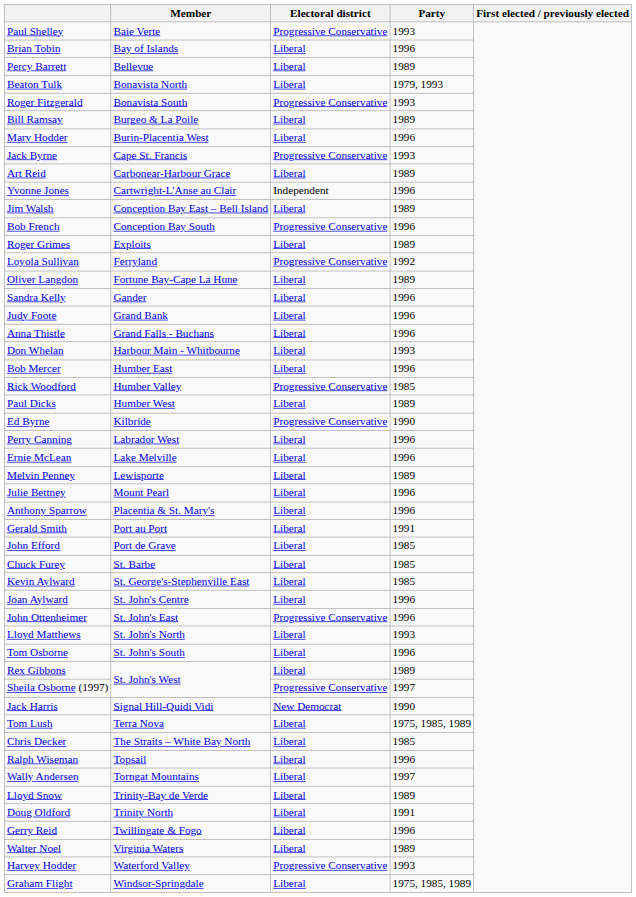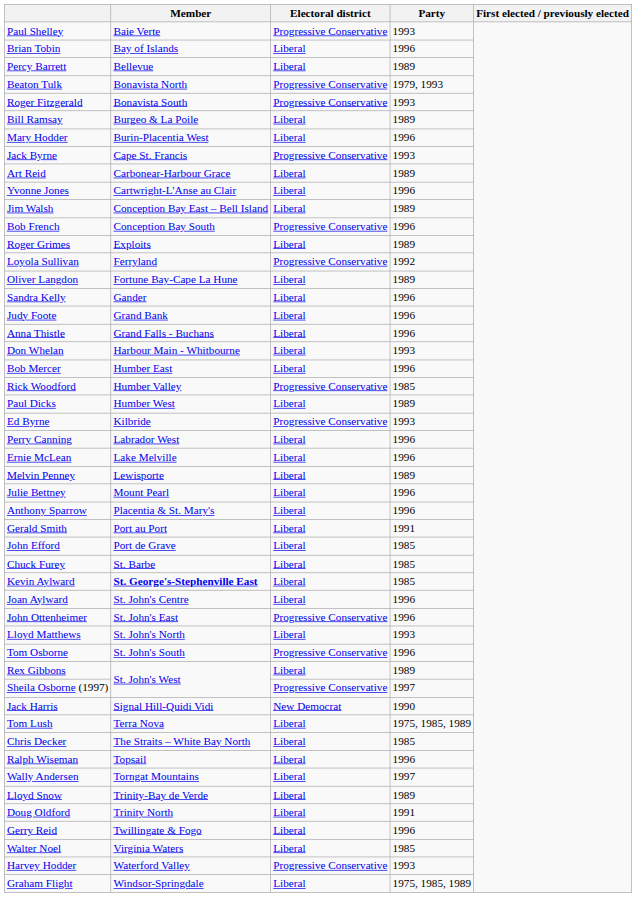 <table class="wikitable sortable">
 <tr>
 <th></th>
 <th>Member</th>
 <th>Electoral district</th>
 <th>Party</th>
 <th>First elected / previously elected</th>
 </tr>
 <tr>
 <td><a href='#'>Paul Shelley</a></td>
 <td><a href='#'>Baie Verte</a></td>
 <td><a href='#'>Progressive Conservative</a></td>
 <td>1993</td>
 </tr>
 <tr>
 <td><a href='#'>Brian Tobin</a></td>
 <td><a href='#'>Bay of Islands</a></td>
 <td><a href='#'>Liberal</a></td>
 <td>1996</td>
 </tr>
 <tr>
 <td><a href='#'>Percy Barrett</a></td>
 <td><a href='#'>Bellevue</a></td>
 <td><a href='#'>Liberal</a></td>
 <td>1989</td>
 </tr>
 <tr>
 <td><a href='#'>Beaton Tulk</a></td>
 <td><a href='#'>Bonavista North</a></td>
-<td><a href='#'>Liberal</a></td>
+<td><a href='#'>Progressive Conservative</a></td>
 <td>1979, 1993</td>
 </tr>
 <tr>
 <td><a href='#'>Roger Fitzgerald</a></td>
 <td><a href='#'>Bonavista South</a></td>
 <td><a href='#'>Progressive Conservative</a></td>
 <td>1993</td>
 </tr>
 <tr>
 <td><a href='#'>Bill Ramsay</a></td>
 <td><a href='#'>Burgeo & La Poile</a></td>
 <td><a href='#'>Liberal</a></td>
 <td>1989</td>
 </tr>
 <tr>
 <td><a href='#'>Mary Hodder</a></td>
 <td><a href='#'>Burin-Placentia West</a></td>
 <td><a href='#'>Liberal</a></td>
 <td>1996</td>
 </tr>
 <tr>
 <td><a href='#'>Jack Byrne</a></td>
 <td><a href='#'>Cape St. Francis</a></td>
 <td><a href='#'>Progressive Conservative</a></td>
 <td>1993</td>
 </tr>
 <tr>
 <td><a href='#'>Art Reid</a></td>
 <td><a href='#'>Carbonear-Harbour Grace</a></td>
 <td><a href='#'>Liberal</a></td>
 <td>1989</td>
 </tr>
 <tr>
 <td><a href='#'>Yvonne Jones</a></td>
 <td><a href='#'>Cartwright-L'Anse au Clair</a></td>
-<td>Independent</td>
+<td><a href='#'>Liberal</a></td>
 <td>1996</td>
 </tr>
 <tr>
 <td><a href='#'>Jim Walsh</a></td>
 <td><a href='#'>Conception Bay East – Bell Island</a></td>
 <td><a href='#'>Liberal</a></td>
 <td>1989</td>
 </tr>
 <tr>
 <td><a href='#'>Bob French</a></td>
 <td><a href='#'>Conception Bay South</a></td>
 <td><a href='#'>Progressive Conservative</a></td>
 <td>1996</td>
 </tr>
 <tr>
 <td><a href='#'>Roger Grimes</a></td>
 <td><a href='#'>Exploits</a></td>
 <td><a href='#'>Liberal</a></td>
 <td>1989</td>
 </tr>
 <tr>
 <td><a href='#'>Loyola Sullivan</a></td>
 <td><a href='#'>Ferryland</a></td>
 <td><a href='#'>Progressive Conservative</a></td>
 <td>1992</td>
 </tr>
 <tr>
 <td><a href='#'>Oliver Langdon</a></td>
 <td><a href='#'>Fortune Bay-Cape La Hune</a></td>
 <td><a href='#'>Liberal</a></td>
 <td>1989</td>
 </tr>
 <tr>
 <td><a href='#'>Sandra Kelly</a></td>
 <td><a href='#'>Gander</a></td>
 <td><a href='#'>Liberal</a></td>
 <td>1996</td>
 </tr>
 <tr>
 <td><a href='#'>Judy Foote</a></td>
 <td><a href='#'>Grand Bank</a></td>
 <td><a href='#'>Liberal</a></td>
 <td>1996</td>
 </tr>
 <tr>
 <td><a href='#'>Anna Thistle</a></td>
 <td><a href='#'>Grand Falls - Buchans</a></td>
 <td><a href='#'>Liberal</a></td>
 <td>1996</td>
 </tr>
 <tr>
 <td><a href='#'>Don Whelan</a></td>
 <td><a href='#'>Harbour Main - Whitbourne</a></td>
 <td><a href='#'>Liberal</a></td>
 <td>1993</td>
 </tr>
 <tr>
 <td><a href='#'>Bob Mercer</a></td>
 <td><a href='#'>Humber East</a></td>
 <td><a href='#'>Liberal</a></td>
 <td>1996</td>
 </tr>
 <tr>
 <td><a href='#'>Rick Woodford</a></td>
 <td><a href='#'>Humber Valley</a></td>
 <td><a href='#'>Progressive Conservative</a></td>
 <td>1985</td>
 </tr>
 <tr>
 <td><a href='#'>Paul Dicks</a></td>
 <td><a href='#'>Humber West</a></td>
 <td><a href='#'>Liberal</a></td>
 <td>1989</td>
 </tr>
 <tr>
 <td><a href='#'>Ed Byrne</a></td>
 <td><a href='#'>Kilbride</a></td>
 <td><a href='#'>Progressive Conservative</a></td>
-<td>1990</td>
+<td>1993</td>
 </tr>
 <tr>
 <td><a href='#'>Perry Canning</a></td>
 <td><a href='#'>Labrador West</a></td>
 <td><a href='#'>Liberal</a></td>
 <td>1996</td>
 </tr>
 <tr>
 <td><a href='#'>Ernie McLean</a></td>
 <td><a href='#'>Lake Melville</a></td>
 <td><a href='#'>Liberal</a></td>
 <td>1996</td>
 </tr>
 <tr>
 <td><a href='#'>Melvin Penney</a></td>
 <td><a href='#'>Lewisporte</a></td>
 <td><a href='#'>Liberal</a></td>
 <td>1989</td>
 </tr>
 <tr>
 <td><a href='#'>Julie Bettney</a></td>
 <td><a href='#'>Mount Pearl</a></td>
 <td><a href='#'>Liberal</a></td>
 <td>1996</td>
 </tr>
 <tr>
 <td><a href='#'>Anthony Sparrow</a></td>
 <td><a href='#'>Placentia & St. Mary's</a></td>
 <td><a href='#'>Liberal</a></td>
 <td>1996</td>
 </tr>
 <tr>
 <td><a href='#'>Gerald Smith</a></td>
 <td><a href='#'>Port au Port</a></td>
 <td><a href='#'>Liberal</a></td>
 <td>1991</td>
 </tr>
 <tr>
 <td><a href='#'>John Efford</a></td>
 <td><a href='#'>Port de Grave</a></td>
 <td><a href='#'>Liberal</a></td>
 <td>1985</td>
 </tr>
 <tr>
 <td><a href='#'>Chuck Furey</a></td>
 <td><a href='#'>St. Barbe</a></td>
 <td><a href='#'>Liberal</a></td>
 <td>1985</td>
 </tr>
 <tr>
 <td><a href='#'>Kevin Aylward</a></td>
-<td><a href='#'>St. George's-Stephenville East</a></td>
+<td><strong><a href='#'>St. George's-Stephenville East</a></strong></td>
 <td><a href='#'>Liberal</a></td>
 <td>1985</td>
 </tr>
 <tr>
 <td><a href='#'>Joan Aylward</a></td>
 <td><a href='#'>St. John's Centre</a></td>
 <td><a href='#'>Liberal</a></td>
 <td>1996</td>
 </tr>
 <tr>
 <td><a href='#'>John Ottenheimer</a></td>
 <td><a href='#'>St. John's East</a></td>
 <td><a href='#'>Progressive Conservative</a></td>
 <td>1996</td>
 </tr>
 <tr>
 <td><a href='#'>Lloyd Matthews</a></td>
 <td><a href='#'>St. John's North</a></td>
 <td><a href='#'>Liberal</a></td>
 <td>1993</td>
 </tr>
 <tr>
 <td><a href='#'>Tom Osborne</a></td>
 <td><a href='#'>St. John's South</a></td>
-<td><a href='#'>Liberal</a></td>
+<td><a href='#'>Progressive Conservative</a></td>
 <td>1996</td>
 </tr>
 <tr>
 <td><a href='#'>Rex Gibbons</a></td>
 <td rowspan=2><a href='#'>St. John's West</a></td>
 <td><a href='#'>Liberal</a></td>
 <td>1989</td>
 </tr>
 <tr>
 <td><a href='#'>Sheila Osborne</a> (1997)</td>
 <td><a href='#'>Progressive Conservative</a></td>
 <td>1997</td>
 </tr>
 <tr>
 <td><a href='#'>Jack Harris</a></td>
 <td><a href='#'>Signal Hill-Quidi Vidi</a></td>
 <td><a href='#'>New Democrat</a></td>
 <td>1990</td>
 </tr>
 <tr>
 <td><a href='#'>Tom Lush</a></td>
 <td><a href='#'>Terra Nova</a></td>
 <td><a href='#'>Liberal</a></td>
 <td>1975, 1985, 1989</td>
 </tr>
 <tr>
 <td><a href='#'>Chris Decker</a></td>
 <td><a href='#'>The Straits – White Bay North</a></td>
 <td><a href='#'>Liberal</a></td>
 <td>1985</td>
 </tr>
 <tr>
 <td><a href='#'>Ralph Wiseman</a></td>
 <td><a href='#'>Topsail</a></td>
 <td><a href='#'>Liberal</a></td>
 <td>1996</td>
 </tr>
 <tr>
 <td><a href='#'>Wally Andersen</a></td>
 <td><a href='#'>Torngat Mountains</a></td>
 <td><a href='#'>Liberal</a></td>
 <td>1997</td>
 </tr>
 <tr>
 <td><a href='#'>Lloyd Snow</a></td>
 <td><a href='#'>Trinity-Bay de Verde</a></td>
 <td><a href='#'>Liberal</a></td>
 <td>1989</td>
 </tr>
 <tr>
 <td><a href='#'>Doug Oldford</a></td>
 <td><a href='#'>Trinity North</a></td>
 <td><a href='#'>Liberal</a></td>
 <td>1991</td>
 </tr>
 <tr>
 <td><a href='#'>Gerry Reid</a></td>
 <td><a href='#'>Twillingate & Fogo</a></td>
 <td><a href='#'>Liberal</a></td>
 <td>1996</td>
 </tr>
 <tr>
 <td><a href='#'>Walter Noel</a></td>
 <td><a href='#'>Virginia Waters</a></td>
 <td><a href='#'>Liberal</a></td>
-<td>1989</td>
+<td>1985</td>
 </tr>
 <tr>
 <td><a href='#'>Harvey Hodder</a></td>
 <td><a href='#'>Waterford Valley</a></td>
 <td><a href='#'>Progressive Conservative</a></td>
 <td>1993</td>
 </tr>
 <tr>
 <td><a href='#'>Graham Flight</a></td>
 <td><a href='#'>Windsor-Springdale</a></td>
 <td><a href='#'>Liberal</a></td>
 <td>1975, 1985, 1989</td>
 </tr>
 </table>
